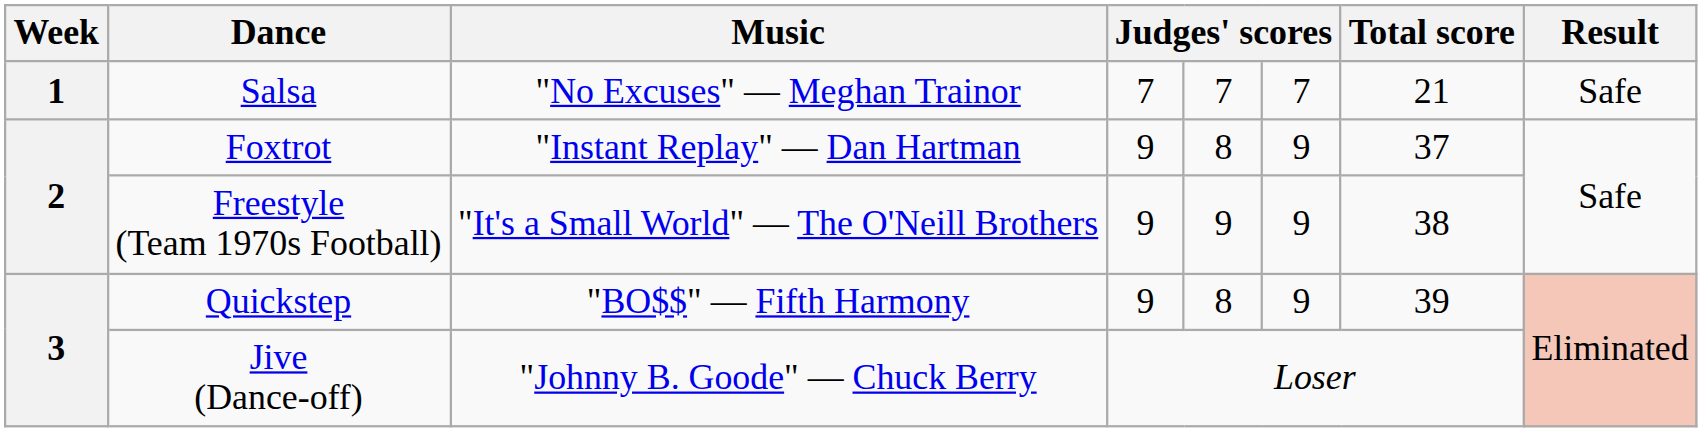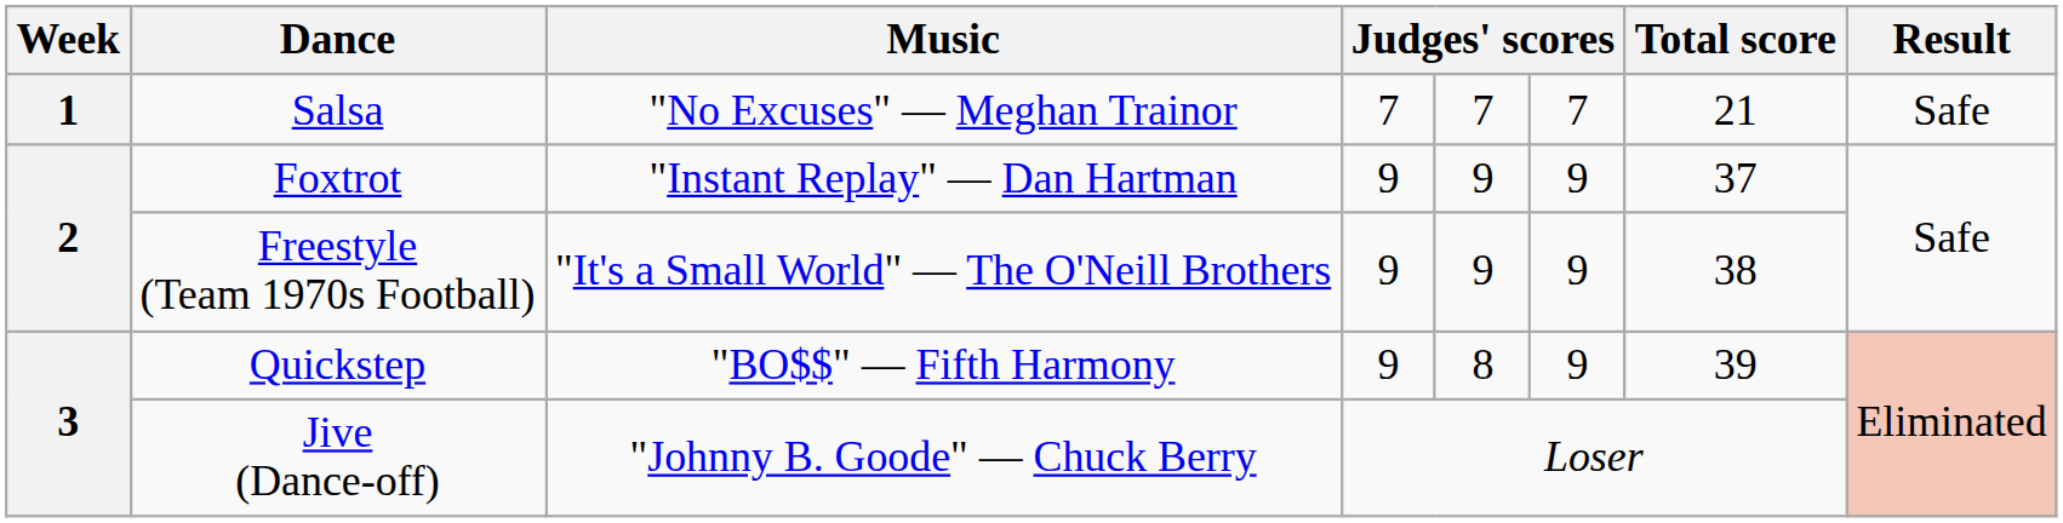 <table class="wikitable unsortable" style="text-align:center;">
 <tr>
 <th scope="col">Week</th>
 <th scope="col">Dance</th>
 <th scope="col">Music</th>
 <th colspan="3" scope="col">Judges' scores</th>
 <th>Total score</th>
 <th scope="col">Result</th>
 </tr>
 <tr>
 <th scope="row">1</th>
 <td><a href='#'>Salsa</a></td>
 <td>"<a href='#'>No Excuses</a>" — <a href='#'>Meghan Trainor</a></td>
 <td>7</td>
 <td>7</td>
 <td>7</td>
 <td>21</td>
 <td>Safe</td>
 </tr>
 <tr>
 <th rowspan="2" scope="row">2</th>
 <td><a href='#'>Foxtrot</a></td>
 <td>"<a href='#'>Instant Replay</a>" — <a href='#'>Dan Hartman</a></td>
 <td>9</td>
-<td>8</td>
+<td>9</td>
 <td>9</td>
 <td>37</td>
 <td rowspan="2">Safe</td>
 </tr>
 <tr>
 <td><a href='#'>Freestyle</a><br>(Team 1970s Football)</td>
 <td>"<a href='#'>It's a Small World</a>" — <a href='#'>The O'Neill Brothers</a></td>
 <td>9</td>
 <td>9</td>
 <td>9</td>
 <td>38</td>
 </tr>
 <tr>
 <th rowspan="2" scope="row">3</th>
 <td><a href='#'>Quickstep</a></td>
 <td>"<a href='#'>BO$$</a>" — <a href='#'>Fifth Harmony</a></td>
 <td>9</td>
 <td>8</td>
 <td>9</td>
 <td>39</td>
 <td rowspan="2" bgcolor=f4c7b8>Eliminated</td>
 </tr>
 <tr>
 <td><a href='#'>Jive</a><br>(Dance-off)</td>
 <td>"<a href='#'>Johnny B. Goode</a>" — <a href='#'>Chuck Berry</a></td>
 <td colspan="4"><em>Loser</em></td>
 </tr>
 </table>
